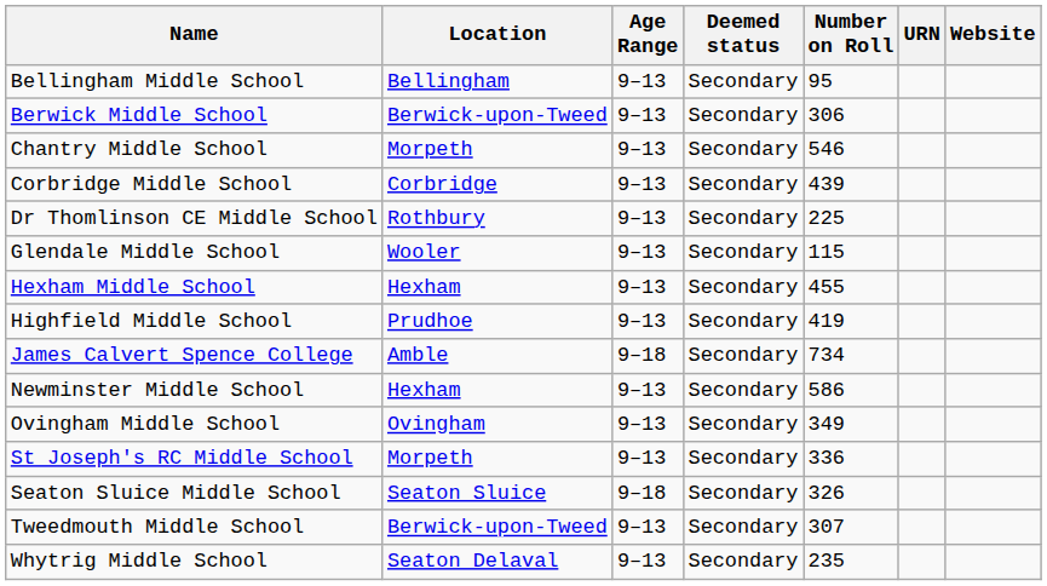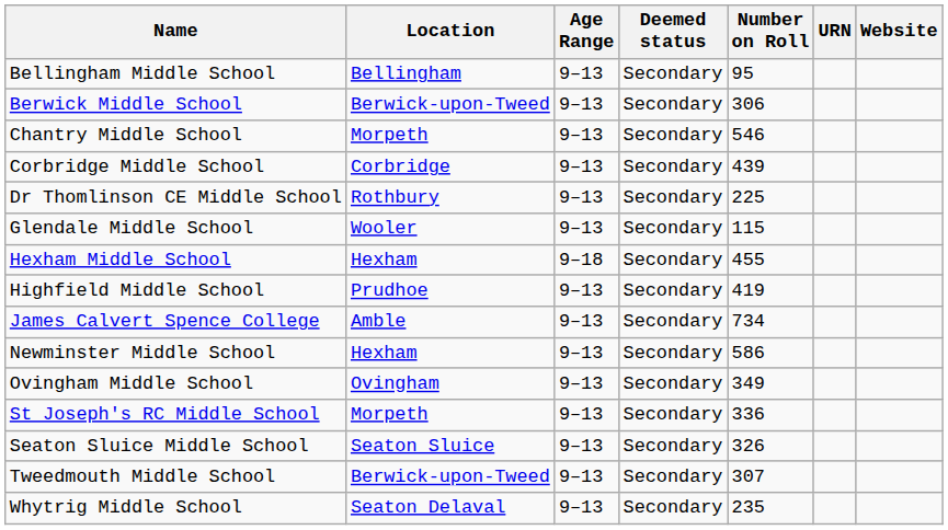 <table class="wikitable sortable" style="font-size:90%;">
 <tr>
 <th>Name</th>
 <th>Location</th>
 <th>Age<br>Range</th>
 <th>Deemed<br>status</th>
 <th>Number<br>on Roll</th>
 <th class="unsortable">URN</th>
 <th class="unsortable">Website</th>
 </tr>
 <tr>
 <td>Bellingham Middle School</td>
 <td><a href='#'>Bellingham</a></td>
 <td>9–13</td>
 <td>Secondary</td>
 <td>95</td>
 <td></td>
 <td></td>
 </tr>
 <tr>
 <td><a href='#'>Berwick Middle School</a></td>
 <td><a href='#'>Berwick-upon-Tweed</a></td>
 <td>9–13</td>
 <td>Secondary</td>
 <td>306</td>
 <td></td>
 <td></td>
 </tr>
 <tr>
 <td>Chantry Middle School</td>
 <td><a href='#'>Morpeth</a></td>
 <td>9–13</td>
 <td>Secondary</td>
 <td>546</td>
 <td></td>
 <td></td>
 </tr>
 <tr>
 <td>Corbridge Middle School</td>
 <td><a href='#'>Corbridge</a></td>
 <td>9–13</td>
 <td>Secondary</td>
 <td>439</td>
 <td></td>
 <td></td>
 </tr>
 <tr>
 <td>Dr Thomlinson CE Middle School</td>
 <td><a href='#'>Rothbury</a></td>
 <td>9–13</td>
 <td>Secondary</td>
 <td>225</td>
 <td></td>
 <td></td>
 </tr>
 <tr>
 <td>Glendale Middle School</td>
 <td><a href='#'>Wooler</a></td>
 <td>9–13</td>
 <td>Secondary</td>
 <td>115</td>
 <td></td>
 <td></td>
 </tr>
 <tr>
 <td><a href='#'>Hexham Middle School</a></td>
 <td><a href='#'>Hexham</a></td>
-<td>9–13</td>
+<td>9–18</td>
 <td>Secondary</td>
 <td>455</td>
 <td></td>
 <td></td>
 </tr>
 <tr>
 <td>Highfield Middle School</td>
 <td><a href='#'>Prudhoe</a></td>
 <td>9–13</td>
 <td>Secondary</td>
 <td>419</td>
 <td></td>
 <td></td>
 </tr>
 <tr>
 <td><a href='#'>James Calvert Spence College</a></td>
 <td><a href='#'>Amble</a></td>
-<td>9–18</td>
+<td>9–13</td>
 <td>Secondary</td>
 <td>734</td>
 <td></td>
 <td></td>
 </tr>
 <tr>
 <td>Newminster Middle School</td>
 <td><a href='#'>Hexham</a></td>
 <td>9–13</td>
 <td>Secondary</td>
 <td>586</td>
 <td></td>
 <td></td>
 </tr>
 <tr>
 <td>Ovingham Middle School</td>
 <td><a href='#'>Ovingham</a></td>
 <td>9–13</td>
 <td>Secondary</td>
 <td>349</td>
 <td></td>
 <td></td>
 </tr>
 <tr>
 <td><a href='#'>St Joseph's RC Middle School</a></td>
 <td><a href='#'>Morpeth</a></td>
 <td>9–13</td>
 <td>Secondary</td>
 <td>336</td>
 <td></td>
 <td></td>
 </tr>
 <tr>
 <td>Seaton Sluice Middle School</td>
 <td><a href='#'>Seaton Sluice</a></td>
-<td>9–18</td>
+<td>9–13</td>
 <td>Secondary</td>
 <td>326</td>
 <td></td>
 <td></td>
 </tr>
 <tr>
 <td>Tweedmouth Middle School</td>
 <td><a href='#'>Berwick-upon-Tweed</a></td>
 <td>9–13</td>
 <td>Secondary</td>
 <td>307</td>
 <td></td>
 <td></td>
 </tr>
 <tr>
 <td>Whytrig Middle School</td>
 <td><a href='#'>Seaton Delaval</a></td>
 <td>9–13</td>
 <td>Secondary</td>
 <td>235</td>
 <td></td>
 <td></td>
 </tr>
 </table>
